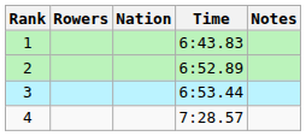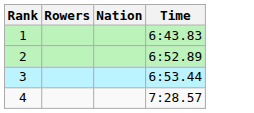 <table class="wikitable sortable" style="text-align:center">
 <tr>
 <th>Rank</th>
 <th>Rowers</th>
 <th>Nation</th>
 <th>Time</th>
-<th>Notes</th>
 </tr>
 <tr bgcolor=bbf3bb>
 <td>1</td>
 <td align=left data-sort-value="Andrieux, Michel"></td>
 <td align=left></td>
 <td>6:43.83</td>
-<td></td>
 </tr>
 <tr bgcolor=bbf3bb>
 <td>2</td>
 <td align=left data-sort-value="Bauer, Hermann"></td>
 <td align=left></td>
 <td>6:52.89</td>
-<td></td>
 </tr>
 <tr bgcolor=bbf3ff>
 <td>3</td>
 <td align=left data-sort-value="Kimura, Mitsuru"></td>
 <td align=left></td>
 <td>6:53.44</td>
-<td></td>
 </tr>
 <tr>
 <td>4</td>
 <td align=left data-sort-value="Neagu, Dragoş"></td>
 <td align=left></td>
 <td>7:28.57</td>
-<td></td>
 </tr>
 </table>
